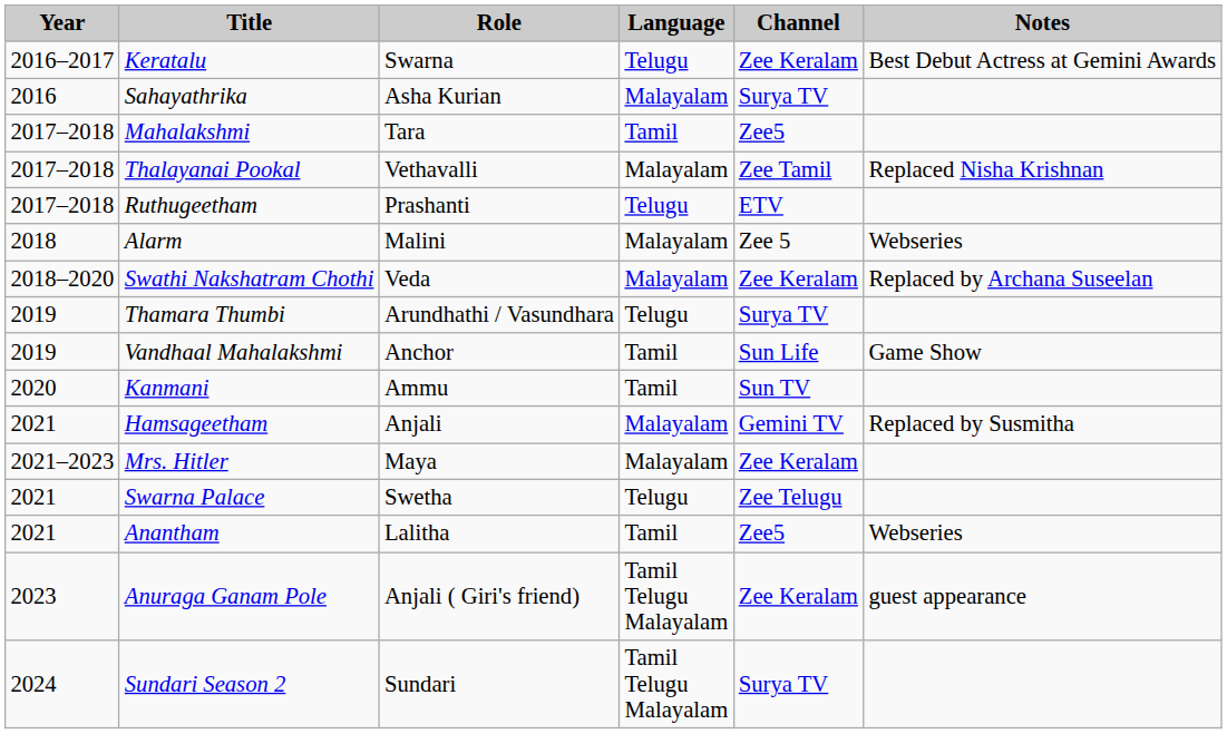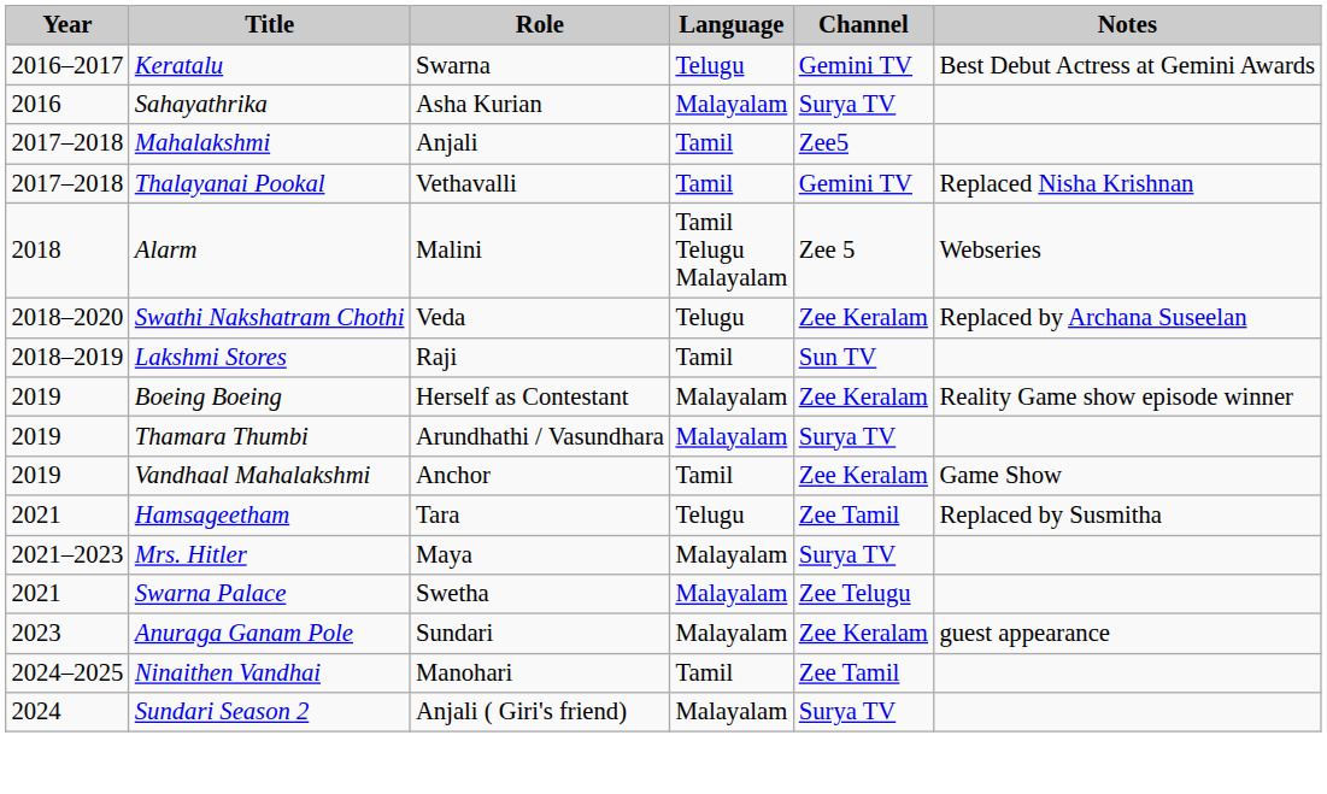 <table class="wikitable">
 <tr>
 <th style="background:#ccc;">Year</th>
 <th style="background:#ccc;">Title</th>
 <th style="background:#ccc;">Role</th>
 <th style="background:#ccc;">Language</th>
 <th style="background:#ccc;">Channel</th>
 <th style="background:#ccc;">Notes</th>
 </tr>
 <tr>
 <td>2016–2017</td>
 <td><a href='#'><em>Keratalu</em></a></td>
 <td>Swarna</td>
 <td><a href='#'>Telugu</a></td>
-<td><a href='#'>Zee Keralam</a></td>
+<td><a href='#'>Gemini TV</a></td>
 <td>Best Debut Actress at Gemini Awards</td>
 </tr>
 <tr>
 <td>2016</td>
 <td><em>Sahayathrika</em></td>
 <td>Asha Kurian</td>
 <td><a href='#'>Malayalam</a></td>
 <td><a href='#'>Surya TV</a></td>
 <td></td>
 </tr>
 <tr>
 <td>2017–2018</td>
 <td><a href='#'><em>Mahalakshmi</em></a></td>
-<td>Tara</td>
+<td>Anjali</td>
 <td><a href='#'>Tamil</a></td>
 <td><a href='#'>Zee5</a></td>
 <td></td>
 </tr>
 <tr>
 <td>2017–2018</td>
 <td><em><a href='#'>Thalayanai Pookal</a></em></td>
 <td>Vethavalli</td>
-<td>Malayalam</td>
-<td><a href='#'>Zee Tamil</a></td>
+<td><a href='#'>Tamil</a></td>
+<td><a href='#'>Gemini TV</a></td>
 <td>Replaced <a href='#'>Nisha Krishnan</a></td>
-</tr>
-<tr>
-<td>2017–2018</td>
-<td><em>Ruthugeetham</em></td>
-<td>Prashanti</td>
-<td><a href='#'>Telugu</a></td>
-<td><a href='#'>ETV</a></td>
-<td></td>
 </tr>
 <tr>
 <td>2018</td>
 <td><em>Alarm</em></td>
 <td>Malini</td>
-<td>Malayalam</td>
+<td>Tamil<br>Telugu<br>Malayalam</td>
 <td>Zee 5</td>
 <td>Webseries</td>
 </tr>
 <tr>
 <td>2018–2020</td>
 <td><em><a href='#'>Swathi Nakshatram Chothi</a></em></td>
 <td>Veda</td>
-<td><a href='#'>Malayalam</a></td>
+<td>Telugu</td>
 <td><a href='#'>Zee Keralam</a></td>
 <td>Replaced by <a href='#'>Archana Suseelan</a></td>
+</tr>
+<tr>
+<td>2018–2019</td>
+<td><em><a href='#'>Lakshmi Stores</a></em></td>
+<td>Raji</td>
+<td>Tamil</td>
+<td><a href='#'>Sun TV</a></td>
+<td></td>
+</tr>
+<tr>
+<td>2019</td>
+<td><em>Boeing Boeing</em></td>
+<td>Herself as Contestant</td>
+<td>Malayalam</td>
+<td><a href='#'>Zee Keralam</a></td>
+<td>Reality Game show episode winner</td>
 </tr>
 <tr>
 <td>2019</td>
 <td><em>Thamara Thumbi</em></td>
 <td>Arundhathi / Vasundhara</td>
-<td>Telugu</td>
+<td><a href='#'>Malayalam</a></td>
 <td><a href='#'>Surya TV</a></td>
 <td></td>
 </tr>
 <tr>
 <td>2019</td>
 <td><em>Vandhaal Mahalakshmi</em></td>
 <td>Anchor</td>
 <td>Tamil</td>
-<td><a href='#'>Sun Life</a></td>
+<td><a href='#'>Zee Keralam</a></td>
 <td>Game Show</td>
-</tr>
-<tr>
-<td>2020</td>
-<td><a href='#'><em>Kanmani</em></a></td>
-<td>Ammu</td>
-<td>Tamil</td>
-<td><a href='#'>Sun TV</a></td>
-<td></td>
 </tr>
 <tr>
 <td>2021</td>
 <td><a href='#'><em>Hamsageetham</em></a></td>
-<td>Anjali</td>
-<td><a href='#'>Malayalam</a></td>
-<td><a href='#'>Gemini TV</a></td>
+<td>Tara</td>
+<td>Telugu</td>
+<td><a href='#'>Zee Tamil</a></td>
 <td>Replaced by Susmitha</td>
 </tr>
 <tr>
 <td>2021–2023</td>
 <td><em><a href='#'>Mrs. Hitler</a></em></td>
 <td>Maya</td>
 <td>Malayalam</td>
-<td><a href='#'>Zee Keralam</a></td>
+<td><a href='#'>Surya TV</a></td>
 <td></td>
 </tr>
 <tr>
 <td>2021</td>
 <td><em><a href='#'>Swarna Palace</a></em></td>
 <td>Swetha</td>
-<td>Telugu</td>
+<td><a href='#'>Malayalam</a></td>
 <td><a href='#'>Zee Telugu</a></td>
 <td></td>
 </tr>
 <tr>
-<td>2021</td>
-<td><a href='#'><em>Anantham</em></a></td>
-<td>Lalitha</td>
-<td>Tamil</td>
-<td><a href='#'>Zee5</a></td>
-<td>Webseries</td>
-</tr>
-<tr>
 <td>2023</td>
 <td><em><a href='#'>Anuraga Ganam Pole</a></em></td>
-<td>Anjali ( Giri's friend)</td>
-<td>Tamil<br>Telugu<br>Malayalam</td>
+<td>Sundari</td>
+<td>Malayalam</td>
 <td><a href='#'>Zee Keralam</a></td>
 <td>guest appearance</td>
 </tr>
 <tr>
+<td>2024–2025</td>
+<td><em><a href='#'>Ninaithen Vandhai</a></em></td>
+<td>Manohari</td>
+<td>Tamil</td>
+<td><a href='#'>Zee Tamil</a></td>
+<td></td>
+</tr>
+<tr>
 <td>2024</td>
 <td><em><a href='#'>Sundari Season 2</a></em></td>
-<td>Sundari</td>
-<td>Tamil<br>Telugu<br>Malayalam</td>
+<td>Anjali ( Giri's friend)</td>
+<td>Malayalam</td>
 <td><a href='#'>Surya TV</a></td>
 <td></td>
 </tr>
 </table>
